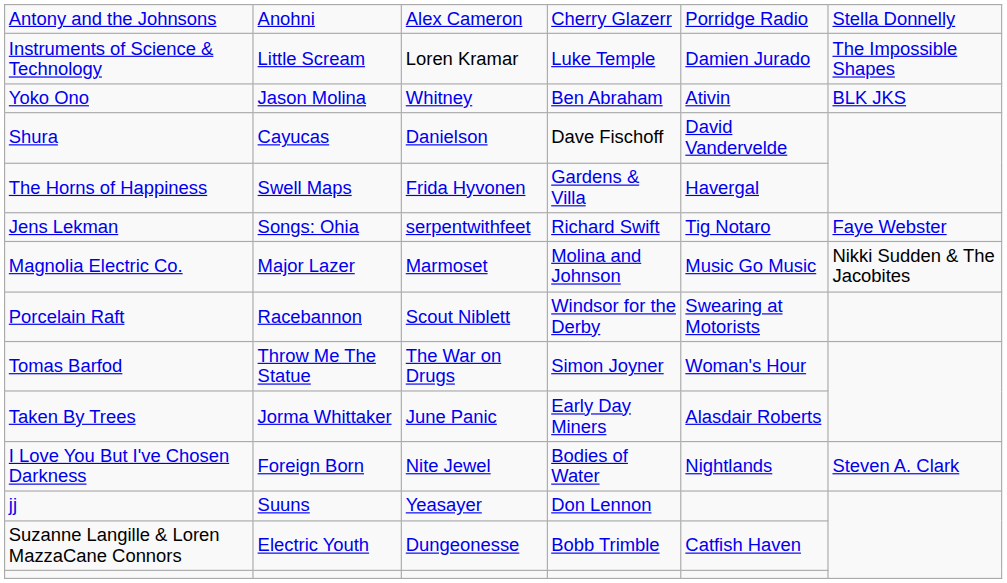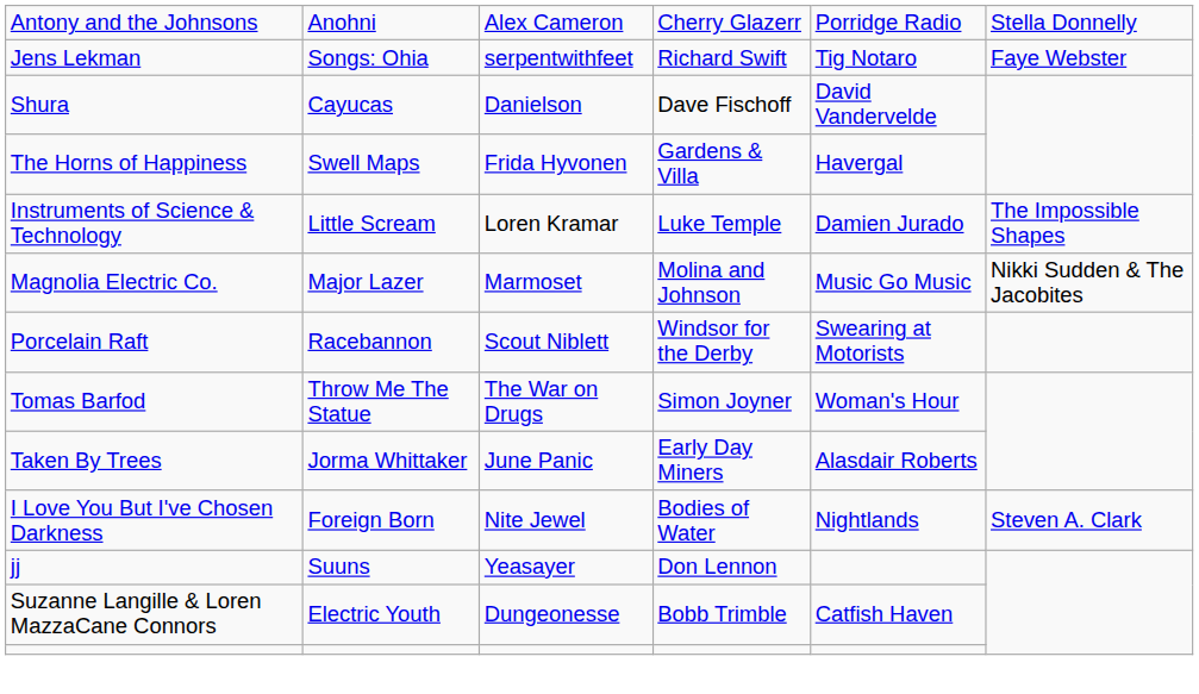 <table class="wikitable">
 <tr>
 <td><a href='#'>Antony and the Johnsons</a></td>
 <td><a href='#'>Anohni</a></td>
 <td><a href='#'>Alex Cameron</a></td>
 <td><a href='#'>Cherry Glazerr</a></td>
 <td><a href='#'>Porridge Radio</a></td>
 <td><a href='#'>Stella Donnelly</a></td>
 </tr>
 <tr>
-<td><a href='#'>Instruments of Science & Technology</a></td>
-<td><a href='#'>Little Scream</a></td>
-<td>Loren Kramar</td>
-<td><a href='#'>Luke Temple</a></td>
-<td><a href='#'>Damien Jurado</a></td>
-<td><a href='#'>The Impossible Shapes</a></td>
-</tr>
-<tr>
-<td><a href='#'>Yoko Ono</a></td>
-<td><a href='#'>Jason Molina</a></td>
-<td><a href='#'>Whitney</a></td>
-<td><a href='#'>Ben Abraham</a></td>
-<td><a href='#'>Ativin</a></td>
-<td><a href='#'>BLK JKS</a></td>
+<td><a href='#'>Jens Lekman</a></td>
+<td><a href='#'>Songs: Ohia</a></td>
+<td><a href='#'>serpentwithfeet</a></td>
+<td><a href='#'>Richard Swift</a></td>
+<td><a href='#'>Tig Notaro</a></td>
+<td><a href='#'>Faye Webster</a></td>
 </tr>
 <tr>
 <td><a href='#'>Shura</a></td>
 <td><a href='#'>Cayucas</a></td>
 <td><a href='#'>Danielson</a></td>
 <td>Dave Fischoff</td>
 <td><a href='#'>David Vandervelde</a></td>
 </tr>
 <tr>
 <td><a href='#'>The Horns of Happiness</a></td>
 <td><a href='#'>Swell Maps</a></td>
 <td><a href='#'>Frida Hyvonen</a></td>
 <td><a href='#'>Gardens & Villa</a></td>
 <td><a href='#'>Havergal</a></td>
 </tr>
 <tr>
-<td><a href='#'>Jens Lekman</a></td>
-<td><a href='#'>Songs: Ohia</a></td>
-<td><a href='#'>serpentwithfeet</a></td>
-<td><a href='#'>Richard Swift</a></td>
-<td><a href='#'>Tig Notaro</a></td>
-<td><a href='#'>Faye Webster</a></td>
+<td><a href='#'>Instruments of Science & Technology</a></td>
+<td><a href='#'>Little Scream</a></td>
+<td>Loren Kramar</td>
+<td><a href='#'>Luke Temple</a></td>
+<td><a href='#'>Damien Jurado</a></td>
+<td><a href='#'>The Impossible Shapes</a></td>
 </tr>
 <tr>
 <td><a href='#'>Magnolia Electric Co.</a></td>
 <td><a href='#'>Major Lazer</a></td>
 <td><a href='#'>Marmoset</a></td>
 <td><a href='#'>Molina and Johnson</a></td>
 <td><a href='#'>Music Go Music</a></td>
 <td>Nikki Sudden & The Jacobites</td>
 </tr>
 <tr>
 <td><a href='#'>Porcelain Raft</a></td>
 <td><a href='#'>Racebannon</a></td>
 <td><a href='#'>Scout Niblett</a></td>
 <td><a href='#'>Windsor for the Derby</a></td>
 <td><a href='#'>Swearing at Motorists</a></td>
 <td></td>
 </tr>
 <tr>
 <td><a href='#'>Tomas Barfod</a></td>
 <td><a href='#'>Throw Me The Statue</a></td>
 <td><a href='#'>The War on Drugs</a></td>
 <td><a href='#'>Simon Joyner</a></td>
 <td><a href='#'>Woman's Hour</a></td>
 </tr>
 <tr>
 <td><a href='#'>Taken By Trees</a></td>
 <td><a href='#'>Jorma Whittaker</a></td>
 <td><a href='#'>June Panic</a></td>
 <td><a href='#'>Early Day Miners</a></td>
 <td><a href='#'>Alasdair Roberts</a></td>
 </tr>
 <tr>
 <td><a href='#'>I Love You But I've Chosen Darkness</a></td>
 <td><a href='#'>Foreign Born</a></td>
 <td><a href='#'>Nite Jewel</a></td>
 <td><a href='#'>Bodies of Water</a></td>
 <td><a href='#'>Nightlands</a></td>
 <td><a href='#'>Steven A. Clark</a></td>
 </tr>
 <tr>
 <td><a href='#'>jj</a></td>
 <td><a href='#'>Suuns</a></td>
 <td><a href='#'>Yeasayer</a></td>
 <td><a href='#'>Don Lennon</a></td>
 <td></td>
 </tr>
 <tr>
 <td>Suzanne Langille & Loren MazzaCane Connors</td>
 <td><a href='#'>Electric Youth</a></td>
 <td><a href='#'>Dungeonesse</a></td>
 <td><a href='#'>Bobb Trimble</a></td>
 <td><a href='#'>Catfish Haven</a></td>
 </tr>
 <tr>
 <td></td>
 <td></td>
 <td></td>
 <td></td>
 <td></td>
 </tr>
 </table>
